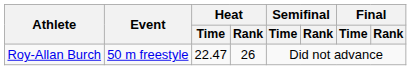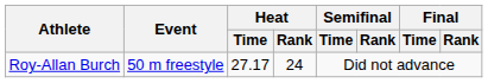 <table class=wikitable style="font-size:90%">
 <tr>
 <th rowspan="2">Athlete</th>
 <th rowspan="2">Event</th>
 <th colspan="2">Heat</th>
 <th colspan="2">Semifinal</th>
 <th colspan="2">Final</th>
 </tr>
 <tr style="font-size:95%">
 <th>Time</th>
 <th>Rank</th>
 <th>Time</th>
 <th>Rank</th>
 <th>Time</th>
 <th>Rank</th>
 </tr>
 <tr align=center>
 <td align=left><a href='#'>Roy-Allan Burch</a></td>
 <td align=left><a href='#'>50 m freestyle</a></td>
-<td>22.47</td>
-<td>26</td>
+<td>27.17</td>
+<td>24</td>
 <td colspan=4>Did not advance</td>
 </tr>
 </table>
